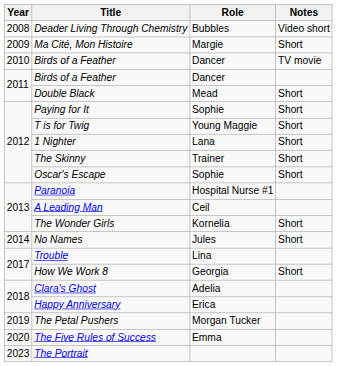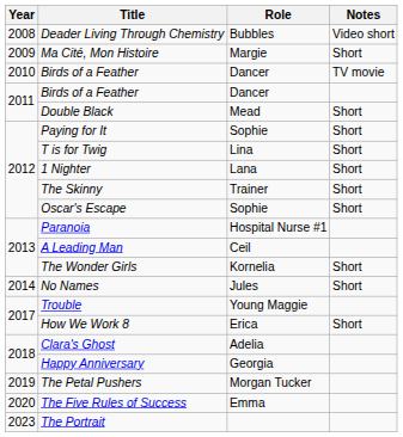 <table class="wikitable sortable">
 <tr>
 <th>Year</th>
 <th>Title</th>
 <th>Role</th>
 <th class="unsortable">Notes</th>
 </tr>
 <tr>
 <td>2008</td>
 <td><em>Deader Living Through Chemistry</em></td>
 <td>Bubbles</td>
 <td>Video short</td>
 </tr>
 <tr>
 <td>2009</td>
 <td><em>Ma Cité, Mon Histoire</em></td>
 <td>Margie</td>
 <td>Short</td>
 </tr>
 <tr>
 <td>2010</td>
 <td><em>Birds of a Feather</em></td>
 <td>Dancer</td>
 <td>TV movie</td>
 </tr>
 <tr>
 <td rowspan="2">2011</td>
 <td><em>Birds of a Feather</em></td>
 <td>Dancer</td>
 <td></td>
 </tr>
 <tr>
 <td><em>Double Black</em></td>
 <td>Mead</td>
 <td>Short</td>
 </tr>
 <tr>
 <td rowspan="5">2012</td>
 <td><em>Paying for It</em></td>
 <td>Sophie</td>
 <td>Short</td>
 </tr>
 <tr>
 <td><em>T is for Twig</em></td>
-<td>Young Maggie</td>
+<td>Lina</td>
 <td>Short</td>
 </tr>
 <tr>
 <td><em>1 Nighter</em></td>
 <td>Lana</td>
 <td>Short</td>
 </tr>
 <tr>
 <td><em>The Skinny</em></td>
 <td>Trainer</td>
 <td>Short</td>
 </tr>
 <tr>
 <td><em>Oscar's Escape</em></td>
 <td>Sophie</td>
 <td>Short</td>
 </tr>
 <tr>
 <td rowspan="3">2013</td>
 <td><em><a href='#'>Paranoia</a></em></td>
 <td>Hospital Nurse #1</td>
 <td></td>
 </tr>
 <tr>
 <td><em><a href='#'>A Leading Man</a></em></td>
 <td>Ceil</td>
 <td></td>
 </tr>
 <tr>
 <td><em>The Wonder Girls</em></td>
 <td>Kornelia</td>
 <td>Short</td>
 </tr>
 <tr>
 <td>2014</td>
 <td><em>No Names</em></td>
 <td>Jules</td>
 <td>Short</td>
 </tr>
 <tr>
 <td rowspan="2">2017</td>
 <td><em><a href='#'>Trouble</a></em></td>
-<td>Lina</td>
+<td>Young Maggie</td>
 <td></td>
 </tr>
 <tr>
 <td><em>How We Work 8</em></td>
-<td>Georgia</td>
+<td>Erica</td>
 <td>Short</td>
 </tr>
 <tr>
 <td rowspan="2">2018</td>
 <td><em><a href='#'>Clara's Ghost</a></em></td>
 <td>Adelia</td>
 <td></td>
 </tr>
 <tr>
 <td><em><a href='#'>Happy Anniversary</a></em></td>
-<td>Erica</td>
+<td>Georgia</td>
 <td></td>
 </tr>
 <tr>
 <td>2019</td>
 <td><em>The Petal Pushers</em></td>
 <td>Morgan Tucker</td>
 <td></td>
 </tr>
 <tr>
 <td>2020</td>
 <td><em><a href='#'>The Five Rules of Success</a></em></td>
 <td>Emma</td>
 <td></td>
 </tr>
 <tr>
 <td>2023</td>
 <td><em><a href='#'>The Portrait</a></em></td>
 <td></td>
 <td></td>
 </tr>
 </table>
